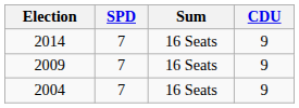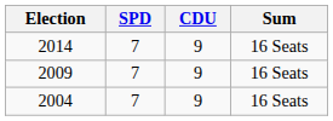 <table class="wikitable" style="text-align:center; width:300px;">
 <tr>
 <th>Election</th>
 <th><a href='#'>SPD</a></th>
+<th><a href='#'>CDU</a></th>
 <th>Sum</th>
-<th><a href='#'>CDU</a></th>
 </tr>
 <tr>
 <td>2014</td>
 <td>7</td>
+<td>9</td>
 <td>16 Seats</td>
-<td>9</td>
 </tr>
 <tr>
 <td>2009</td>
 <td>7</td>
+<td>9</td>
 <td>16 Seats</td>
-<td>9</td>
 </tr>
 <tr>
 <td>2004</td>
 <td>7</td>
+<td>9</td>
 <td>16 Seats</td>
-<td>9</td>
 </tr>
 </table>
